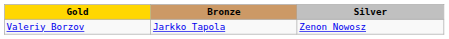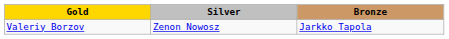 <table class="wikitable" style="text-align:left">
 <tr align="center">
 <td width=200 bgcolor=gold><strong>Gold</strong></td>
+<td width=200 bgcolor=silver><strong>Silver</strong></td>
 <td width=200 bgcolor=CC9966><strong>Bronze</strong></td>
-<td width=200 bgcolor=silver><strong>Silver</strong></td>
 </tr>
 <tr>
 <td><a href='#'>Valeriy Borzov</a><br><em></em></td>
+<td><a href='#'>Zenon Nowosz</a><br><em></em></td>
 <td><a href='#'>Jarkko Tapola</a><br><em></em></td>
-<td><a href='#'>Zenon Nowosz</a><br><em></em></td>
 </tr>
 </table>
